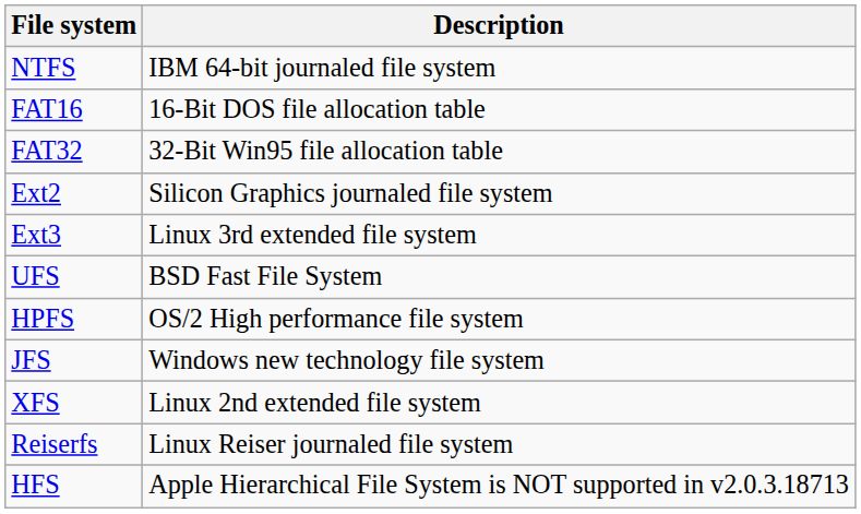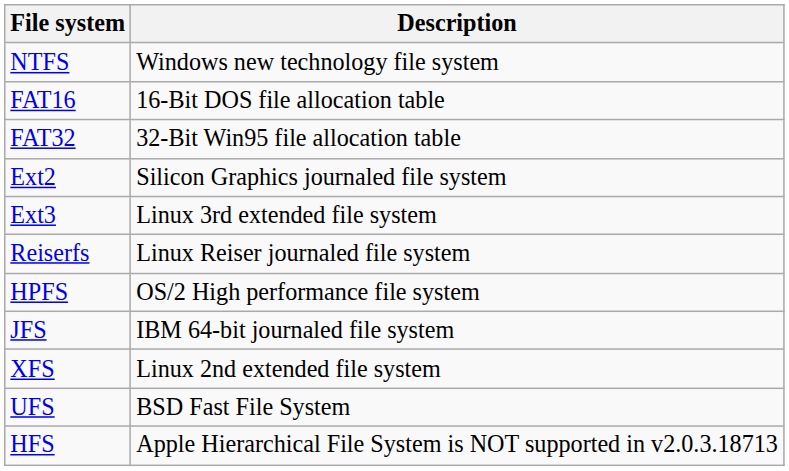 <table class="wikitable">
 <tr>
 <th>File system</th>
 <th>Description</th>
 </tr>
 <tr>
 <td><a href='#'>NTFS</a></td>
-<td>IBM 64-bit journaled file system</td>
+<td>Windows new technology file system</td>
 </tr>
 <tr>
 <td><a href='#'>FAT16</a></td>
 <td>16-Bit DOS file allocation table</td>
 </tr>
 <tr>
 <td><a href='#'>FAT32</a></td>
 <td>32-Bit Win95 file allocation table</td>
 </tr>
 <tr>
 <td><a href='#'>Ext2</a></td>
 <td>Silicon Graphics journaled file system</td>
 </tr>
 <tr>
 <td><a href='#'>Ext3</a></td>
 <td>Linux 3rd extended file system</td>
 </tr>
 <tr>
-<td><a href='#'>UFS</a></td>
-<td>BSD Fast File System</td>
+<td><a href='#'>Reiserfs</a></td>
+<td>Linux Reiser journaled file system</td>
 </tr>
 <tr>
 <td><a href='#'>HPFS</a></td>
 <td>OS/2 High performance file system</td>
 </tr>
 <tr>
 <td><a href='#'>JFS</a></td>
-<td>Windows new technology file system</td>
+<td>IBM 64-bit journaled file system</td>
 </tr>
 <tr>
 <td><a href='#'>XFS</a></td>
 <td>Linux 2nd extended file system</td>
 </tr>
 <tr>
-<td><a href='#'>Reiserfs</a></td>
-<td>Linux Reiser journaled file system</td>
+<td><a href='#'>UFS</a></td>
+<td>BSD Fast File System</td>
 </tr>
 <tr>
 <td><a href='#'>HFS</a></td>
 <td>Apple Hierarchical File System is NOT supported in v2.0.3.18713</td>
 </tr>
 </table>
